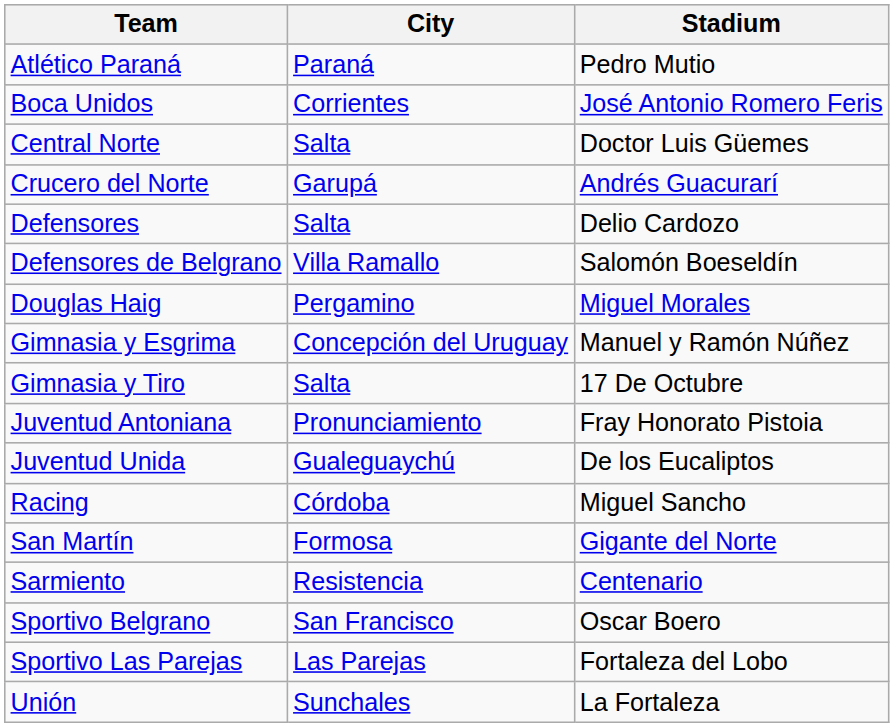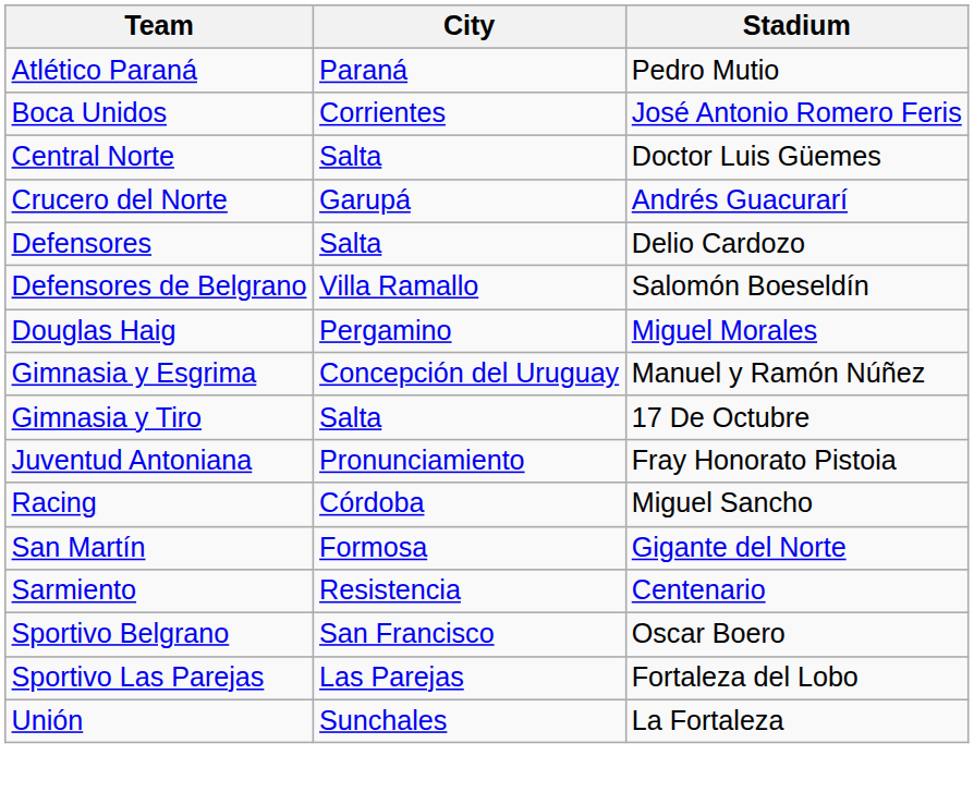 <table class="wikitable sortable">
 <tr>
 <th>Team</th>
 <th>City</th>
 <th>Stadium</th>
 </tr>
 <tr>
 <td> <a href='#'>Atlético Paraná</a></td>
 <td><a href='#'>Paraná</a></td>
 <td>Pedro Mutio</td>
 </tr>
 <tr>
 <td> <a href='#'>Boca Unidos</a></td>
 <td><a href='#'>Corrientes</a></td>
 <td><a href='#'>José Antonio Romero Feris</a></td>
 </tr>
 <tr>
 <td> <a href='#'>Central Norte</a></td>
 <td><a href='#'>Salta</a></td>
 <td>Doctor Luis Güemes</td>
 </tr>
 <tr>
 <td> <a href='#'>Crucero del Norte</a></td>
 <td><a href='#'>Garupá</a></td>
 <td><a href='#'>Andrés Guacurarí</a></td>
 </tr>
 <tr>
 <td> <a href='#'>Defensores</a></td>
 <td><a href='#'>Salta</a></td>
 <td>Delio Cardozo</td>
 </tr>
 <tr>
 <td> <a href='#'>Defensores de Belgrano</a></td>
 <td><a href='#'>Villa Ramallo</a></td>
 <td>Salomón Boeseldín</td>
 </tr>
 <tr>
 <td> <a href='#'>Douglas Haig</a></td>
 <td><a href='#'>Pergamino</a></td>
 <td><a href='#'>Miguel Morales</a></td>
 </tr>
 <tr>
 <td> <a href='#'>Gimnasia y Esgrima</a></td>
 <td><a href='#'>Concepción del Uruguay</a></td>
 <td>Manuel y Ramón Núñez</td>
 </tr>
 <tr>
 <td> <a href='#'>Gimnasia y Tiro</a></td>
 <td><a href='#'>Salta</a></td>
 <td>17 De Octubre</td>
 </tr>
 <tr>
 <td> <a href='#'>Juventud Antoniana</a></td>
 <td><a href='#'>Pronunciamiento</a></td>
 <td>Fray Honorato Pistoia</td>
 </tr>
 <tr>
-<td> <a href='#'>Juventud Unida</a></td>
-<td><a href='#'>Gualeguaychú</a></td>
-<td>De los Eucaliptos</td>
-</tr>
-<tr>
 <td> <a href='#'>Racing</a></td>
 <td><a href='#'>Córdoba</a></td>
 <td>Miguel Sancho</td>
 </tr>
 <tr>
 <td> <a href='#'>San Martín</a></td>
 <td><a href='#'>Formosa</a></td>
 <td><a href='#'>Gigante del Norte</a></td>
 </tr>
 <tr>
 <td> <a href='#'>Sarmiento</a></td>
 <td><a href='#'>Resistencia</a></td>
 <td><a href='#'>Centenario</a></td>
 </tr>
 <tr>
 <td> <a href='#'>Sportivo Belgrano</a></td>
 <td><a href='#'>San Francisco</a></td>
 <td>Oscar Boero</td>
 </tr>
 <tr>
 <td> <a href='#'>Sportivo Las Parejas</a></td>
 <td><a href='#'>Las Parejas</a></td>
 <td>Fortaleza del Lobo</td>
 </tr>
 <tr>
 <td> <a href='#'>Unión</a></td>
 <td><a href='#'>Sunchales</a></td>
 <td>La Fortaleza</td>
 </tr>
 </table>
